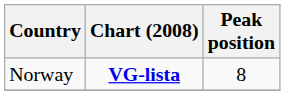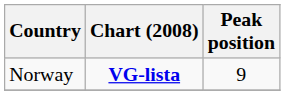 <table class="wikitable sortable">
 <tr>
 <th>Country</th>
 <th>Chart (2008)</th>
 <th>Peak<br>position</th>
 </tr>
 <tr>
 <td>Norway</td>
 <td align="center"><strong><a href='#'>VG-lista</a></strong></td>
-<td align="center">8</td>
+<td align="center">9</td>
 </tr>
 <tr>
 </tr>
 </table>
